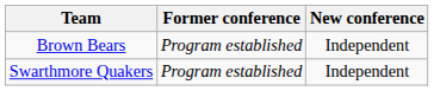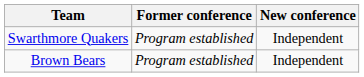 <table class="wikitable">
 <tr>
 <th>Team</th>
 <th>Former conference</th>
 <th>New conference</th>
 </tr>
 <tr style="text-align:center;">
+<td><a href='#'>Swarthmore Quakers</a></td>
+<td><em>Program established</em></td>
+<td>Independent</td>
+</tr>
+<tr style="text-align:center;">
 <td><a href='#'>Brown Bears</a></td>
 <td><em>Program established</em></td>
 <td>Independent</td>
 </tr>
-<tr style="text-align:center;">
-<td><a href='#'>Swarthmore Quakers</a></td>
-<td><em>Program established</em></td>
-<td>Independent</td>
-</tr>
 </table>
